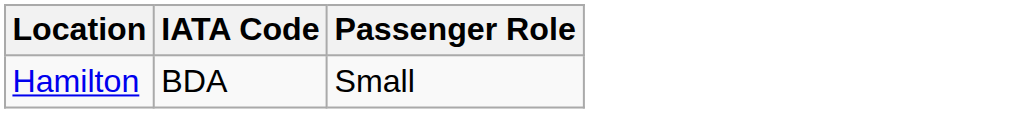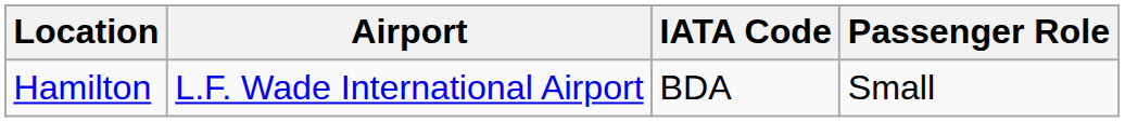 <table class="wikitable sortable">
 <tr>
 <th>Location</th>
+<th>Airport</th>
 <th>IATA Code</th>
 <th>Passenger Role</th>
 </tr>
 <tr>
 <td><a href='#'>Hamilton</a></td>
+<td><a href='#'>L.F. Wade International Airport</a></td>
 <td>BDA</td>
 <td>Small</td>
 </tr>
 </table>
